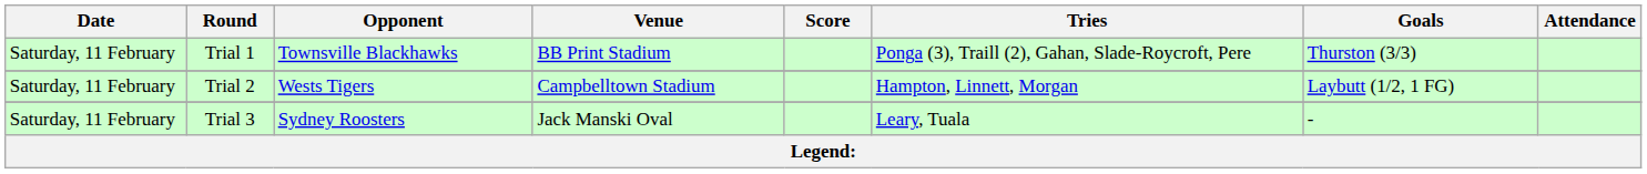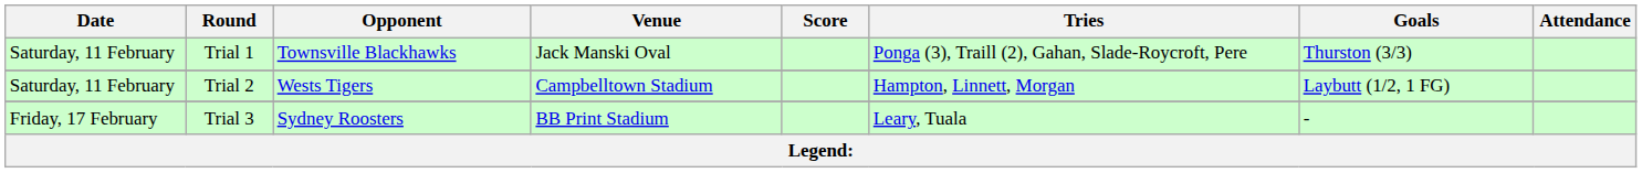 <table class="wikitable" style="font-size:75%;">
 <tr>
 <th style="width:110px;">Date</th>
 <th style="width:50px;">Round</th>
 <th style="width:160px;">Opponent</th>
 <th style="width:155px;">Venue</th>
 <th style="width:50px;">Score</th>
 <th style="width:270px;">Tries</th>
 <th style="width:145px;">Goals</th>
 <th style="width:60px;">Attendance</th>
 </tr>
 <tr style="background:#cfc;">
 <td>Saturday, 11 February</td>
 <td style="text-align:center;">Trial 1</td>
 <td> <a href='#'>Townsville Blackhawks</a></td>
-<td><a href='#'>BB Print Stadium</a></td>
+<td>Jack Manski Oval</td>
 <td style="text-align:center;"></td>
 <td><a href='#'>Ponga</a> (3), Traill (2), Gahan, Slade-Roycroft, Pere</td>
 <td><a href='#'>Thurston</a> (3/3)</td>
 <td style="text-align:center;"></td>
 </tr>
 <tr>
 </tr>
 <tr style="background:#cfc;">
 <td>Saturday, 11 February</td>
 <td style="text-align:center;">Trial 2</td>
 <td> <a href='#'>Wests Tigers</a></td>
 <td><a href='#'>Campbelltown Stadium</a></td>
 <td style="text-align:center;"></td>
 <td><a href='#'>Hampton</a>, <a href='#'>Linnett</a>, <a href='#'>Morgan</a></td>
 <td><a href='#'>Laybutt</a> (1/2, 1 FG)</td>
 <td style="text-align:center;"></td>
 </tr>
 <tr>
 </tr>
 <tr style="background:#cfc;">
-<td>Saturday, 11 February</td>
+<td>Friday, 17 February</td>
 <td style="text-align:center;">Trial 3</td>
 <td> <a href='#'>Sydney Roosters</a></td>
-<td>Jack Manski Oval</td>
+<td><a href='#'>BB Print Stadium</a></td>
 <td style="text-align:center;"></td>
 <td><a href='#'>Leary</a>, Tuala</td>
 <td>-</td>
 <td style="text-align:center;"></td>
 </tr>
 <tr>
 <th colspan="11"><strong>Legend</strong>:   </th>
 </tr>
 </table>
